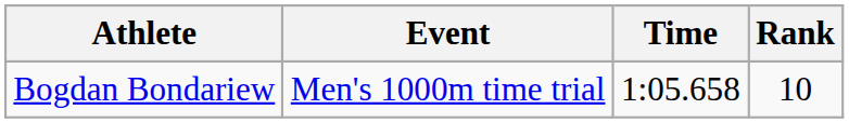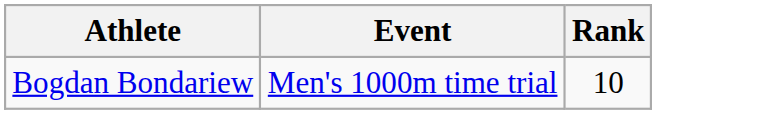 <table class=wikitable style="font-size:90%">
 <tr>
 <th>Athlete</th>
 <th>Event</th>
-<th>Time</th>
 <th>Rank</th>
 </tr>
 <tr align=center>
 <td align=left><a href='#'>Bogdan Bondariew</a></td>
 <td align=left><a href='#'>Men's 1000m time trial</a></td>
-<td>1:05.658</td>
 <td>10</td>
 </tr>
 </table>
